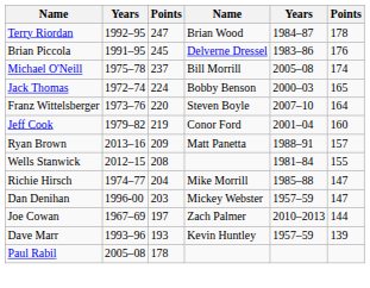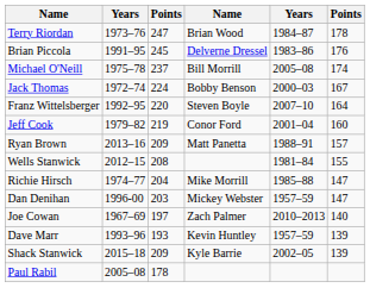 <table class="wikitable">
 <tr>
 <th>Name</th>
 <th>Years</th>
 <th>Points</th>
 <th>Name</th>
 <th>Years</th>
 <th>Points</th>
 </tr>
 <tr>
 <td><a href='#'>Terry Riordan</a></td>
-<td>1992–95</td>
+<td>1973–76</td>
 <td>247</td>
 <td>Brian Wood</td>
 <td>1984–87</td>
 <td>178</td>
 </tr>
 <tr>
 <td>Brian Piccola</td>
 <td>1991–95</td>
 <td>245</td>
 <td><a href='#'>Delverne Dressel</a></td>
 <td>1983–86</td>
 <td>176</td>
 </tr>
 <tr>
 <td><a href='#'>Michael O'Neill</a></td>
 <td>1975–78</td>
 <td>237</td>
 <td>Bill Morrill</td>
 <td>2005–08</td>
 <td>174</td>
 </tr>
 <tr>
 <td><a href='#'>Jack Thomas</a></td>
 <td>1972–74</td>
 <td>224</td>
 <td>Bobby Benson</td>
 <td>2000–03</td>
-<td>165</td>
+<td>167</td>
 </tr>
 <tr>
 <td>Franz Wittelsberger</td>
-<td>1973–76</td>
+<td>1992–95</td>
 <td>220</td>
 <td>Steven Boyle</td>
 <td>2007–10</td>
 <td>164</td>
 </tr>
 <tr>
 <td><a href='#'>Jeff Cook</a></td>
 <td>1979–82</td>
 <td>219</td>
 <td>Conor Ford</td>
 <td>2001–04</td>
 <td>160</td>
 </tr>
 <tr>
 <td>Ryan Brown</td>
 <td>2013–16</td>
 <td>209</td>
 <td>Matt Panetta</td>
 <td>1988–91</td>
 <td>157</td>
 </tr>
 <tr>
 <td>Wells Stanwick</td>
 <td>2012–15</td>
 <td>208</td>
 <td></td>
 <td>1981–84</td>
 <td>155</td>
 </tr>
 <tr>
 <td>Richie Hirsch</td>
 <td>1974–77</td>
 <td>204</td>
 <td>Mike Morrill</td>
 <td>1985–88</td>
 <td>147</td>
 </tr>
 <tr>
 <td>Dan Denihan</td>
 <td>1996-00</td>
 <td>203</td>
 <td>Mickey Webster</td>
 <td>1957–59</td>
 <td>147</td>
 </tr>
 <tr>
 <td>Joe Cowan</td>
 <td>1967–69</td>
 <td>197</td>
 <td>Zach Palmer</td>
 <td>2010–2013</td>
-<td>144</td>
+<td>140</td>
 </tr>
 <tr>
 <td>Dave Marr</td>
 <td>1993–96</td>
 <td>193</td>
 <td>Kevin Huntley</td>
 <td>1957–59</td>
+<td>139</td>
+</tr>
+<tr>
+<td>Shack Stanwick</td>
+<td>2015–18</td>
+<td>209</td>
+<td>Kyle Barrie</td>
+<td>2002–05</td>
 <td>139</td>
 </tr>
 <tr>
 <td><a href='#'>Paul Rabil</a></td>
 <td>2005–08</td>
 <td>178</td>
 <td></td>
 <td></td>
 <td></td>
 </tr>
 </table>
